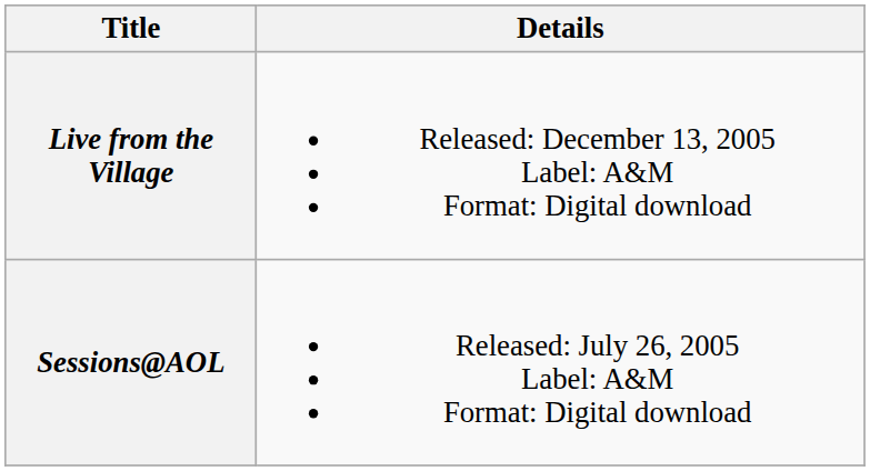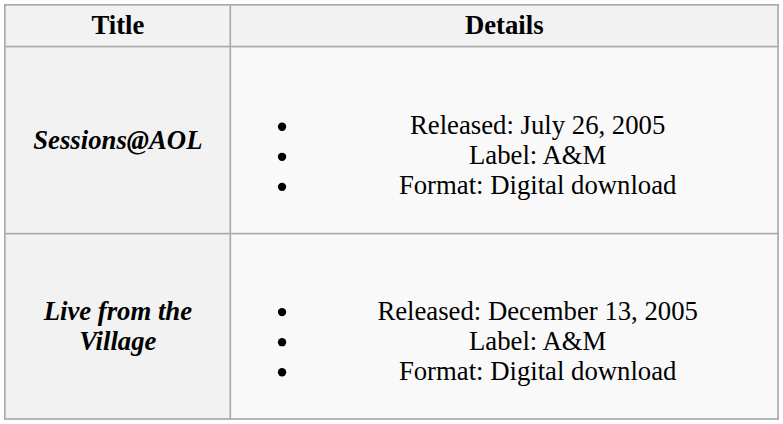 <table class="wikitable plainrowheaders" style="text-align:center;">
 <tr>
 <th scope="col" style="width:8em;">Title</th>
 <th scope="col" style="width:20em;">Details</th>
 </tr>
 <tr>
+<th scope="row"><em>Sessions@AOL</em></th>
+<td><br><ul><li>Released: July 26, 2005</li><li>Label: A&M</li><li>Format: Digital download</li></ul></td>
+</tr>
+<tr>
 <th scope="row"><em>Live from the Village</em></th>
 <td><br><ul><li>Released: December 13, 2005</li><li>Label: A&M</li><li>Format: Digital download</li></ul></td>
 </tr>
-<tr>
-<th scope="row"><em>Sessions@AOL</em></th>
-<td><br><ul><li>Released: July 26, 2005</li><li>Label: A&M</li><li>Format: Digital download</li></ul></td>
-</tr>
 </table>
